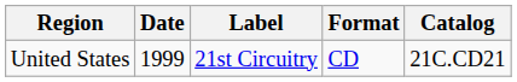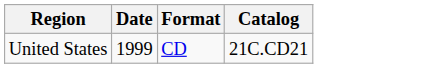 <table class="wikitable">
 <tr>
 <th>Region</th>
 <th>Date</th>
-<th>Label</th>
 <th>Format</th>
 <th>Catalog</th>
 </tr>
 <tr>
 <td>United States</td>
 <td>1999</td>
-<td><a href='#'>21st Circuitry</a></td>
 <td><a href='#'>CD</a></td>
 <td>21C.CD21</td>
 </tr>
 </table>
